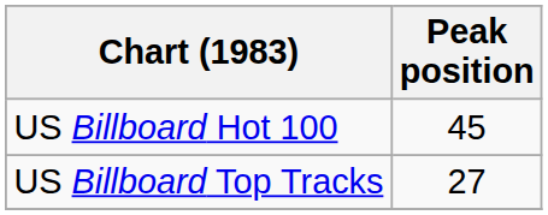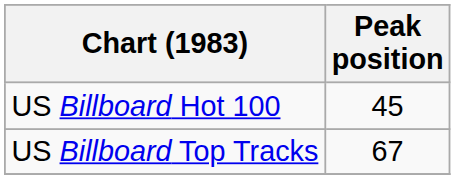 <table class="wikitable sortable">
 <tr>
 <th>Chart (1983)</th>
 <th>Peak<br>position</th>
 </tr>
 <tr>
 <td>US <a href='#'><em>Billboard</em> Hot 100</a></td>
 <td style="text-align:center;">45</td>
 </tr>
 <tr>
 <td>US <a href='#'><em>Billboard</em> Top Tracks</a></td>
-<td style="text-align:center;">27</td>
+<td style="text-align:center;">67</td>
 </tr>
 <tr>
 </tr>
 </table>
